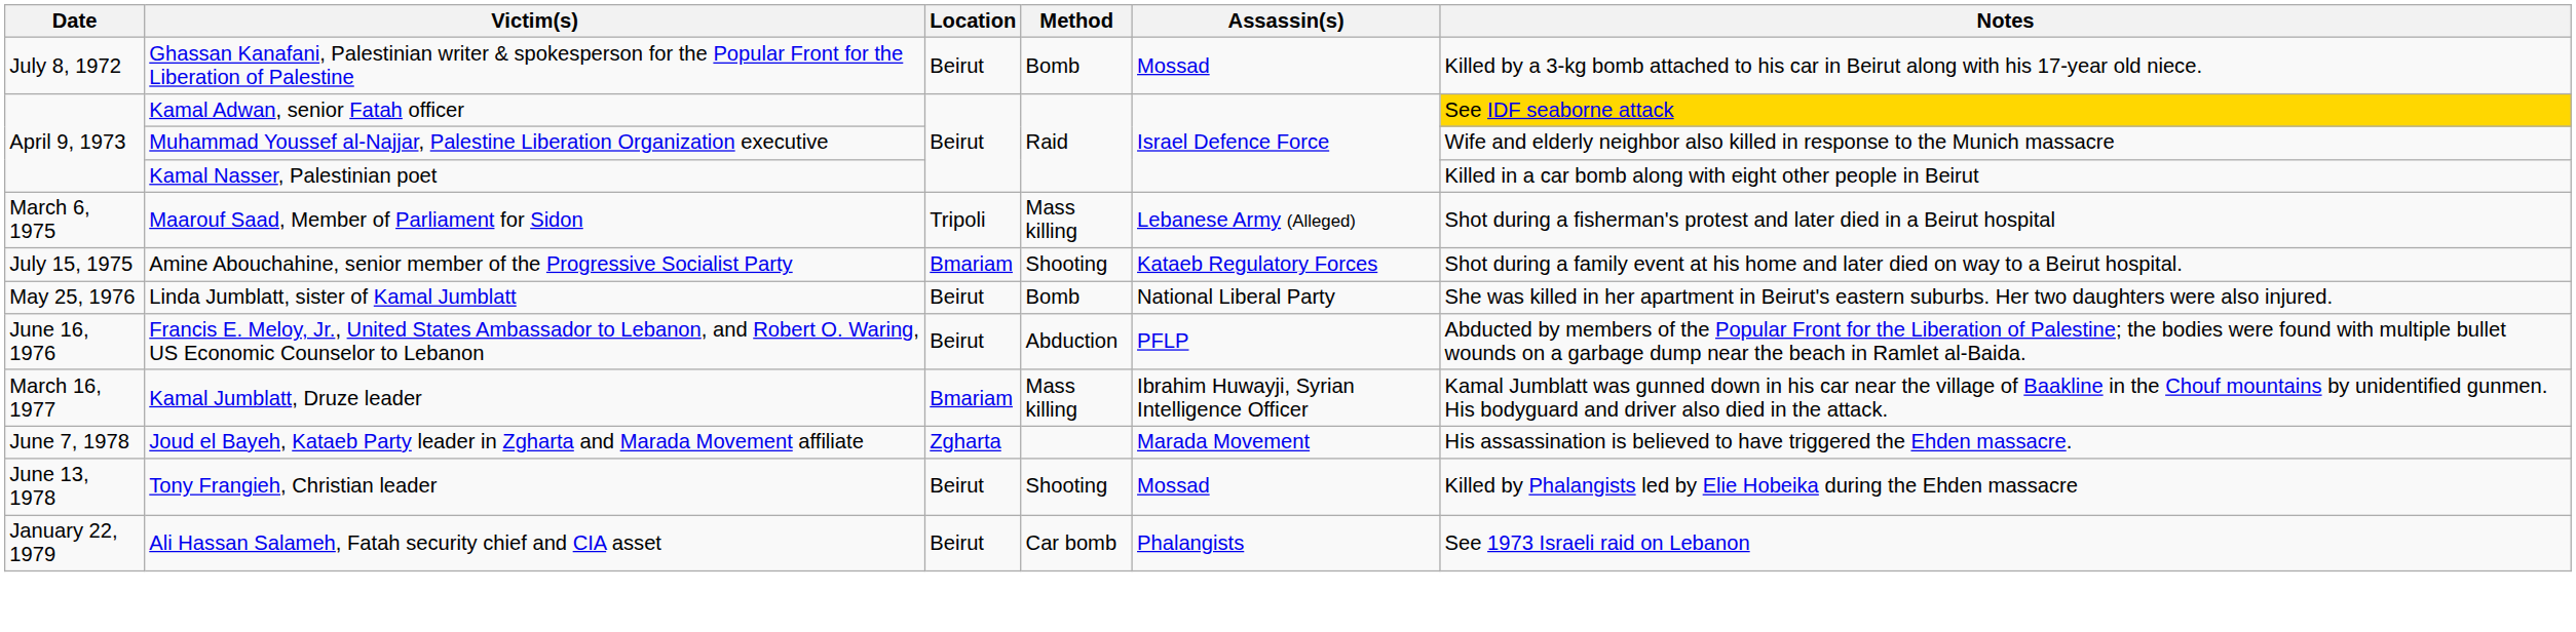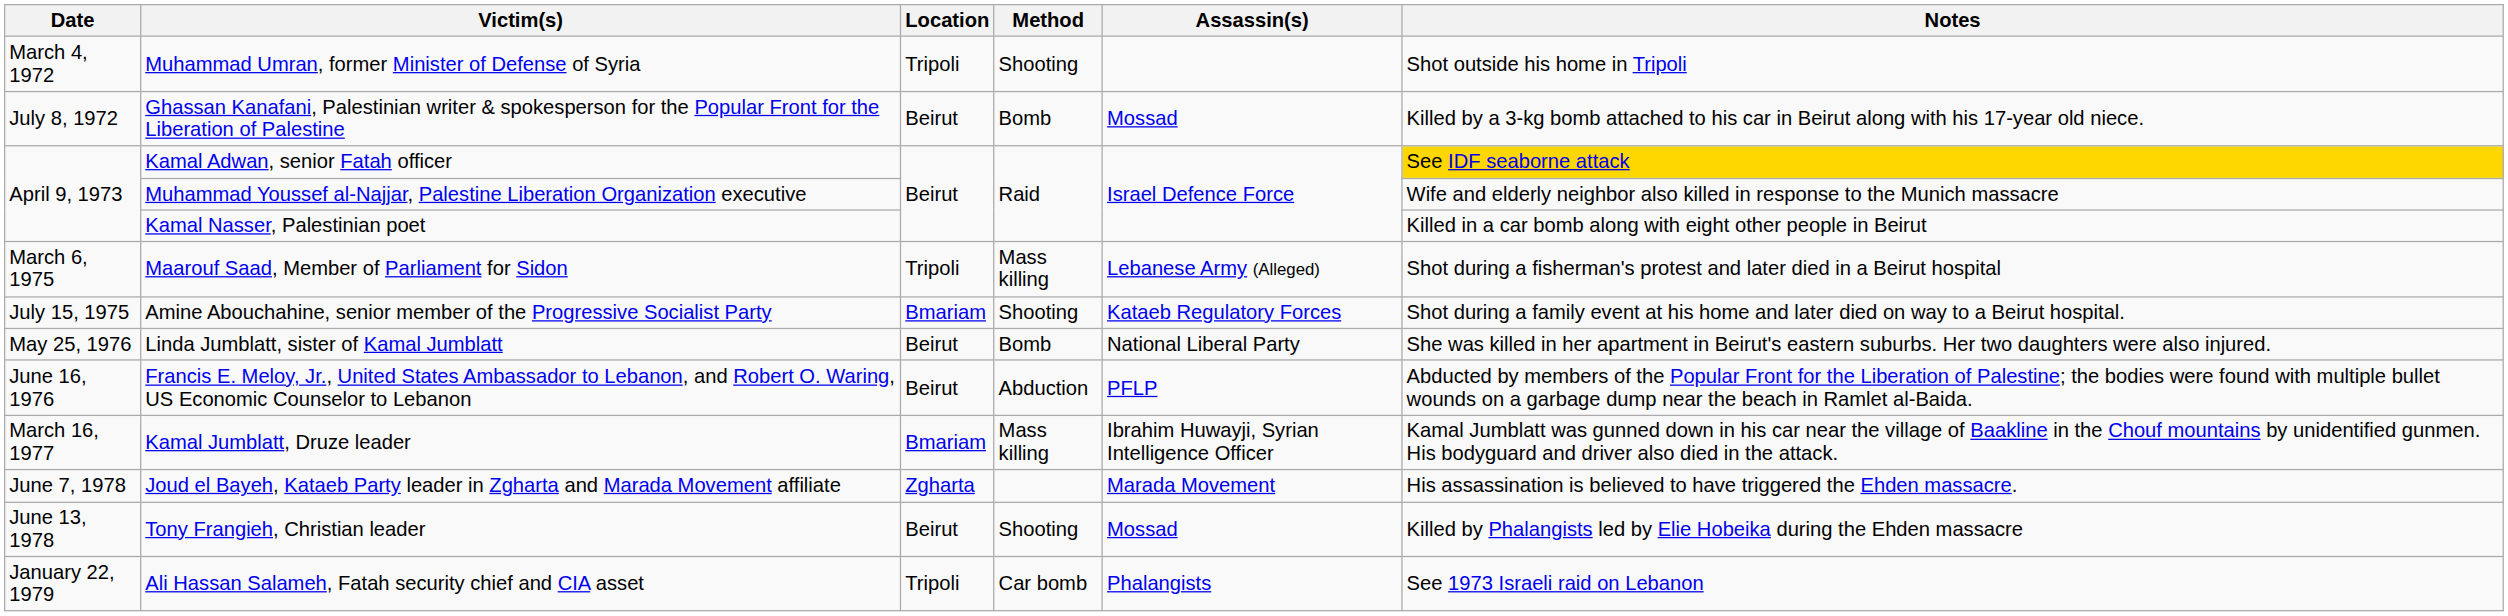 <table class="wikitable" style="width:100%">
 <tr>
 <th>Date</th>
 <th>Victim(s)</th>
 <th>Location</th>
 <th>Method</th>
 <th>Assassin(s)</th>
 <th>Notes</th>
+</tr>
+<tr>
+<td>March 4, 1972</td>
+<td><a href='#'>Muhammad Umran</a>, former <a href='#'>Minister of Defense</a> of Syria</td>
+<td>Tripoli</td>
+<td>Shooting</td>
+<td></td>
+<td>Shot outside his home in <a href='#'>Tripoli</a></td>
 </tr>
 <tr>
 <td>July 8, 1972</td>
 <td><a href='#'>Ghassan Kanafani</a>, Palestinian writer & spokesperson for the <a href='#'>Popular Front for the Liberation of Palestine</a></td>
 <td>Beirut</td>
 <td>Bomb</td>
 <td><a href='#'>Mossad</a></td>
 <td>Killed by a 3-kg bomb attached to his car in Beirut along with his 17-year old niece.</td>
 </tr>
 <tr>
 <td rowspan="3">April 9, 1973</td>
 <td><a href='#'>Kamal Adwan</a>, senior <a href='#'>Fatah</a> officer</td>
 <td rowspan="3">Beirut</td>
 <td rowspan="3">Raid</td>
 <td rowspan="3"><a href='#'>Israel Defence Force</a></td>
 <td style="background: gold;">See <a href='#'>IDF seaborne attack</a></td>
 </tr>
 <tr>
 <td><a href='#'>Muhammad Youssef al-Najjar</a>, <a href='#'>Palestine Liberation Organization</a> executive</td>
 <td>Wife and elderly neighbor also killed in response to the Munich massacre</td>
 </tr>
 <tr>
 <td><a href='#'>Kamal Nasser</a>, Palestinian poet</td>
 <td>Killed in a car bomb along with eight other people in Beirut</td>
 </tr>
 <tr>
 <td>March 6, 1975</td>
 <td><a href='#'>Maarouf Saad</a>, Member of <a href='#'>Parliament</a> for <a href='#'>Sidon</a></td>
 <td>Tripoli</td>
 <td>Mass killing</td>
 <td><a href='#'>Lebanese Army</a> <small>(Alleged)</small></td>
 <td>Shot during a fisherman's protest and later died in a Beirut hospital</td>
 </tr>
 <tr>
 <td>July 15, 1975</td>
 <td>Amine Abouchahine, senior member of the <a href='#'>Progressive Socialist Party</a></td>
 <td><a href='#'>Bmariam</a></td>
 <td>Shooting</td>
 <td><a href='#'>Kataeb Regulatory Forces</a></td>
 <td>Shot during a family event at his home and later died on way to a Beirut hospital.</td>
 </tr>
 <tr>
 <td>May 25, 1976</td>
 <td>Linda Jumblatt, sister of <a href='#'>Kamal Jumblatt</a></td>
 <td>Beirut</td>
 <td>Bomb</td>
 <td>National Liberal Party</td>
 <td>She was killed in her apartment in Beirut's eastern suburbs. Her two daughters were also injured.</td>
 </tr>
 <tr>
 <td>June 16, 1976</td>
 <td><a href='#'>Francis E. Meloy, Jr.</a>, <a href='#'>United States Ambassador to Lebanon</a>, and <a href='#'>Robert O. Waring</a>, US Economic Counselor to Lebanon</td>
 <td>Beirut</td>
 <td>Abduction</td>
 <td><a href='#'>PFLP</a></td>
 <td>Abducted by members of the <a href='#'>Popular Front for the Liberation of Palestine</a>; the bodies were found with multiple bullet wounds on a garbage dump near the beach in Ramlet al-Baida.</td>
 </tr>
 <tr>
 <td>March 16, 1977</td>
 <td><a href='#'>Kamal Jumblatt</a>, Druze leader</td>
 <td><a href='#'>Bmariam</a></td>
 <td>Mass killing</td>
 <td>Ibrahim Huwayji, Syrian Intelligence Officer</td>
 <td>Kamal Jumblatt was gunned down in his car near the village of <a href='#'>Baakline</a> in the <a href='#'>Chouf mountains</a> by unidentified gunmen. His bodyguard and driver also died in the attack.</td>
 </tr>
 <tr>
 <td>June 7, 1978</td>
 <td><a href='#'>Joud el Bayeh</a>, <a href='#'>Kataeb Party</a> leader in <a href='#'>Zgharta</a> and <a href='#'>Marada Movement</a> affiliate</td>
 <td><a href='#'>Zgharta</a></td>
 <td></td>
 <td><a href='#'>Marada Movement</a></td>
 <td>His assassination is believed to have triggered the <a href='#'>Ehden massacre</a>.</td>
 </tr>
 <tr>
 <td>June 13, 1978</td>
 <td><a href='#'>Tony Frangieh</a>, Christian leader</td>
 <td>Beirut</td>
 <td>Shooting</td>
 <td><a href='#'>Mossad</a></td>
 <td>Killed by <a href='#'>Phalangists</a> led by <a href='#'>Elie Hobeika</a> during the Ehden massacre</td>
 </tr>
 <tr>
 <td>January 22, 1979</td>
 <td><a href='#'>Ali Hassan Salameh</a>, Fatah security chief and <a href='#'>CIA</a> asset</td>
-<td>Beirut</td>
+<td>Tripoli</td>
 <td>Car bomb</td>
 <td><a href='#'>Phalangists</a></td>
 <td>See <a href='#'>1973 Israeli raid on Lebanon</a></td>
 </tr>
 </table>
